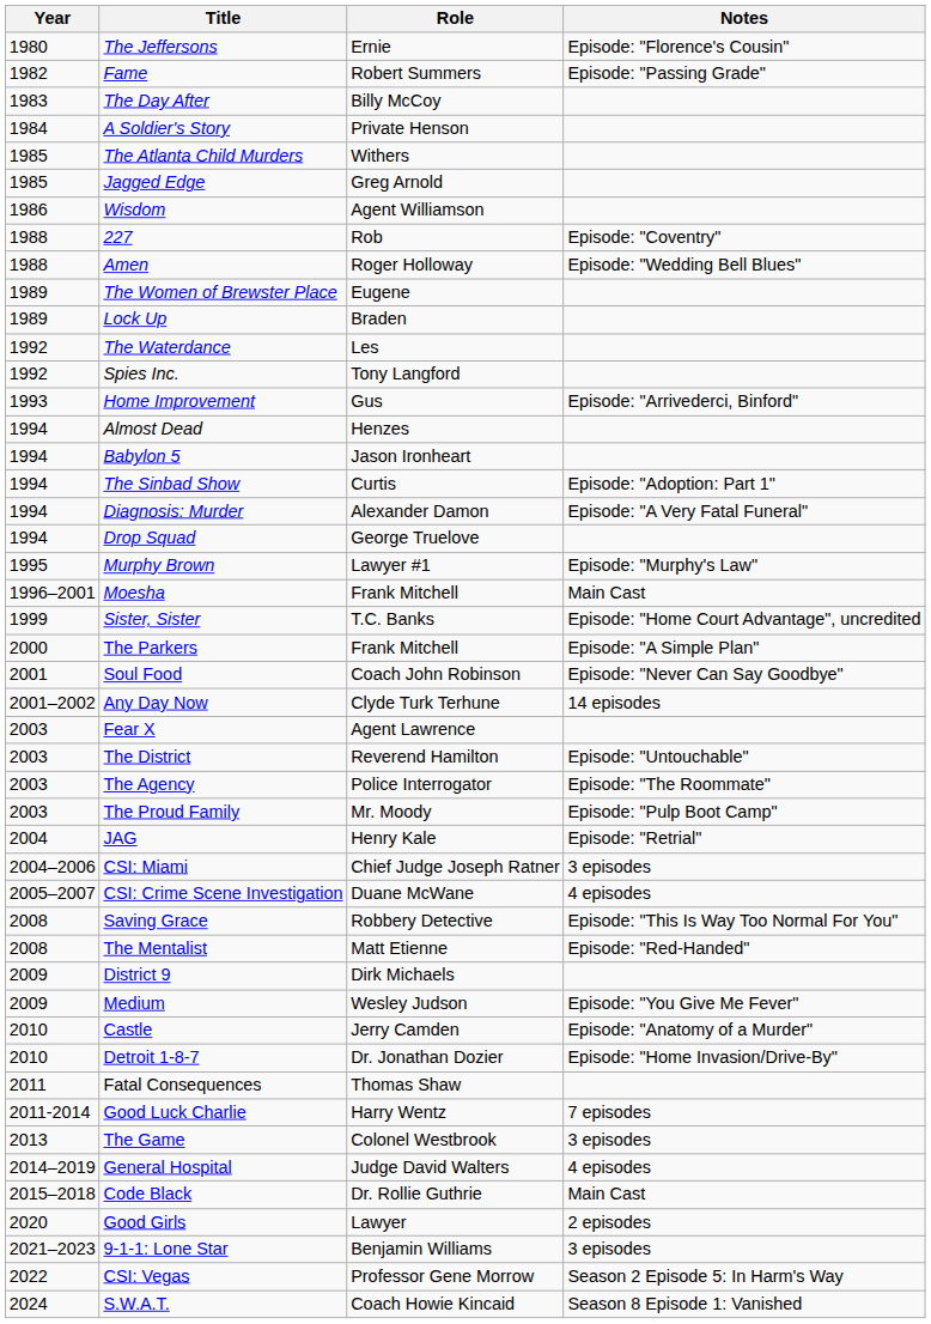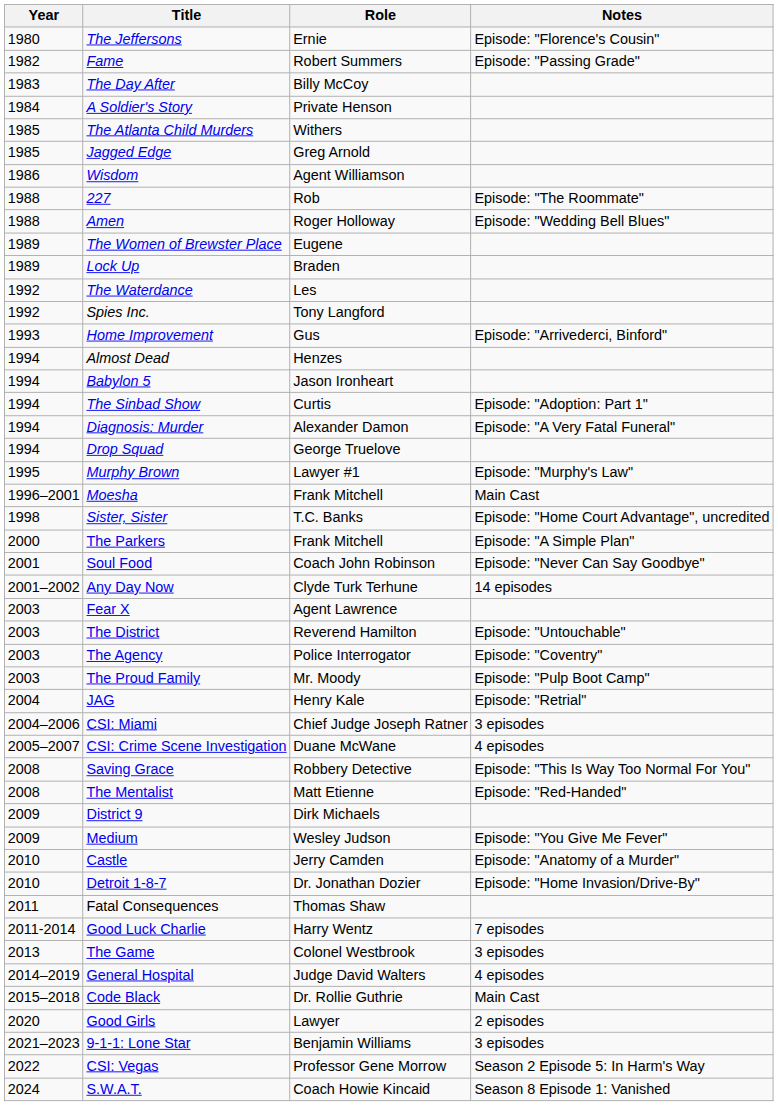 <table class="wikitable sortable">
 <tr kaleb wilhite>
 <th>Year</th>
 <th>Title</th>
 <th>Role</th>
 <th class="unsortable">Notes</th>
 </tr>
 <tr>
 <td>1980</td>
 <td><em><a href='#'>The Jeffersons</a></em></td>
 <td>Ernie</td>
 <td>Episode: "Florence's Cousin"</td>
 </tr>
 <tr>
 <td>1982</td>
 <td><em><a href='#'>Fame</a></em></td>
 <td>Robert Summers</td>
 <td>Episode: "Passing Grade"</td>
 </tr>
 <tr>
 <td>1983</td>
 <td><em><a href='#'>The Day After</a></em></td>
 <td>Billy McCoy</td>
 <td></td>
 </tr>
 <tr>
 <td>1984</td>
 <td><em><a href='#'>A Soldier's Story</a></em></td>
 <td>Private Henson</td>
 <td></td>
 </tr>
 <tr>
 <td>1985</td>
 <td><em><a href='#'>The Atlanta Child Murders</a></em></td>
 <td>Withers</td>
 <td></td>
 </tr>
 <tr>
 <td>1985</td>
 <td><em><a href='#'>Jagged Edge</a></em></td>
 <td>Greg Arnold</td>
 <td></td>
 </tr>
 <tr 1986 Outrage!||Prosecutor Lester Crewe>
 <td>1986</td>
 <td><em><a href='#'>Wisdom</a></em></td>
 <td>Agent Williamson</td>
 <td></td>
 </tr>
 <tr>
 <td>1988</td>
 <td><em><a href='#'>227</a></em></td>
 <td>Rob</td>
-<td>Episode: "Coventry"</td>
+<td>Episode: "The Roommate"</td>
 </tr>
 <tr>
 <td>1988</td>
 <td><em><a href='#'>Amen</a></em></td>
 <td>Roger Holloway</td>
 <td>Episode: "Wedding Bell Blues"</td>
 </tr>
 <tr>
 <td>1989</td>
 <td><em><a href='#'>The Women of Brewster Place</a></em></td>
 <td>Eugene</td>
 <td></td>
 </tr>
 <tr>
 <td>1989</td>
 <td><em><a href='#'>Lock Up</a></em></td>
 <td>Braden</td>
 <td></td>
 </tr>
 <tr>
 <td>1992</td>
 <td><em><a href='#'>The Waterdance</a></em></td>
 <td>Les</td>
 <td></td>
 </tr>
 <tr>
 <td>1992</td>
 <td><em>Spies Inc.</em></td>
 <td>Tony Langford</td>
 <td></td>
 </tr>
 <tr>
 <td>1993</td>
 <td><em><a href='#'>Home Improvement</a></em></td>
 <td>Gus</td>
 <td>Episode: "Arrivederci, Binford"</td>
 </tr>
 <tr>
 <td>1994</td>
 <td><em>Almost Dead</em></td>
 <td>Henzes</td>
 <td></td>
 </tr>
 <tr>
 <td>1994</td>
 <td><em><a href='#'>Babylon 5</a></em></td>
 <td>Jason Ironheart</td>
 <td></td>
 </tr>
 <tr>
 <td>1994</td>
 <td><em><a href='#'>The Sinbad Show</a></em></td>
 <td>Curtis</td>
 <td>Episode: "Adoption: Part 1"</td>
 </tr>
 <tr>
 <td>1994</td>
 <td><em><a href='#'>Diagnosis: Murder</a></em></td>
 <td>Alexander Damon</td>
 <td>Episode: "A Very Fatal Funeral"</td>
 </tr>
 <tr>
 <td>1994</td>
 <td><em><a href='#'>Drop Squad</a></em></td>
 <td>George Truelove</td>
 <td></td>
 </tr>
 <tr>
 <td>1995</td>
 <td><em><a href='#'>Murphy Brown</a></em></td>
 <td>Lawyer #1</td>
 <td>Episode: "Murphy's Law"</td>
 </tr>
 <tr>
 <td>1996–2001</td>
 <td><em><a href='#'>Moesha</a></em></td>
 <td>Frank Mitchell</td>
 <td>Main Cast</td>
 </tr>
 <tr>
-<td>1999</td>
+<td>1998</td>
 <td><em><a href='#'>Sister, Sister</a></td>
 <td>T.C. Banks</td>
 <td>Episode: "Home Court Advantage", uncredited</td>
 </tr>
 <tr>
 <td>2000</td>
 <td></em><a href='#'>The Parkers</a><em></td>
 <td>Frank Mitchell</td>
 <td>Episode: "A Simple Plan"</td>
 </tr>
 <tr>
 <td>2001</td>
 <td></em><a href='#'>Soul Food</a><em></td>
 <td>Coach John Robinson</td>
 <td>Episode: "Never Can Say Goodbye"</td>
 </tr>
 <tr>
 <td>2001–2002</td>
 <td></em><a href='#'>Any Day Now</a><em></td>
 <td>Clyde Turk Terhune</td>
 <td>14 episodes</td>
 </tr>
 <tr>
 <td>2003</td>
 <td></em><a href='#'>Fear X</a><em></td>
 <td>Agent Lawrence</td>
 <td></td>
 </tr>
 <tr>
 <td>2003</td>
 <td></em><a href='#'>The District</a><em></td>
 <td>Reverend Hamilton</td>
 <td>Episode: "Untouchable"</td>
 </tr>
 <tr>
 <td>2003</td>
 <td></em><a href='#'>The Agency</a><em></td>
 <td>Police Interrogator</td>
-<td>Episode: "The Roommate"</td>
+<td>Episode: "Coventry"</td>
 </tr>
 <tr>
 <td>2003</td>
 <td></em><a href='#'>The Proud Family</a><em></td>
 <td>Mr. Moody</td>
 <td>Episode: "Pulp Boot Camp"</td>
 </tr>
 <tr>
 <td>2004</td>
 <td></em><a href='#'>JAG</a><em></td>
 <td>Henry Kale</td>
 <td>Episode: "Retrial"</td>
 </tr>
 <tr>
 <td>2004–2006</td>
 <td></em><a href='#'>CSI: Miami</a><em></td>
 <td>Chief Judge Joseph Ratner</td>
 <td>3 episodes</td>
 </tr>
 <tr>
 <td>2005–2007</td>
 <td></em><a href='#'>CSI: Crime Scene Investigation</a><em></td>
 <td>Duane McWane</td>
 <td>4 episodes</td>
 </tr>
 <tr>
 <td>2008</td>
 <td></em><a href='#'>Saving Grace</a><em></td>
 <td>Robbery Detective</td>
 <td>Episode: "This Is Way Too Normal For You"</td>
 </tr>
 <tr>
 <td>2008</td>
 <td></em><a href='#'>The Mentalist</a><em></td>
 <td>Matt Etienne</td>
 <td>Episode: "Red-Handed"</td>
 </tr>
 <tr>
 <td>2009</td>
 <td></em><a href='#'>District 9</a><em></td>
 <td>Dirk Michaels</td>
 <td></td>
 </tr>
 <tr>
 <td>2009</td>
 <td></em><a href='#'>Medium</a><em></td>
 <td>Wesley Judson</td>
 <td>Episode: "You Give Me Fever"</td>
 </tr>
 <tr>
 <td>2010</td>
 <td></em><a href='#'>Castle</a><em></td>
 <td>Jerry Camden</td>
 <td>Episode: "Anatomy of a Murder"</td>
 </tr>
 <tr>
 <td>2010</td>
 <td></em><a href='#'>Detroit 1-8-7</a><em></td>
 <td>Dr. Jonathan Dozier</td>
 <td>Episode: "Home Invasion/Drive-By"</td>
 </tr>
 <tr>
 <td>2011</td>
 <td></em>Fatal Consequences<em></td>
 <td>Thomas Shaw</td>
 <td></td>
 </tr>
 <tr>
 <td>2011-2014</td>
 <td></em><a href='#'>Good Luck Charlie</a><em></td>
 <td>Harry Wentz</td>
 <td>7 episodes</td>
 </tr>
 <tr>
 <td>2013</td>
 <td></em><a href='#'> The Game</a><em></td>
 <td>Colonel Westbrook</td>
 <td>3 episodes</td>
 </tr>
 <tr>
 <td>2014–2019</td>
 <td></em><a href='#'>General Hospital</a><em></td>
 <td>Judge David Walters</td>
 <td>4 episodes</td>
 </tr>
 <tr>
 <td>2015–2018</td>
 <td></em><a href='#'>Code Black</a><em></td>
 <td>Dr. Rollie Guthrie</td>
 <td>Main Cast</td>
 </tr>
 <tr>
 <td>2020</td>
 <td></em><a href='#'>Good Girls</a><em></td>
 <td>Lawyer</td>
 <td>2 episodes</td>
 </tr>
 <tr>
 <td>2021–2023</td>
 <td></em><a href='#'>9-1-1: Lone Star</a><em></td>
 <td>Benjamin Williams</td>
 <td>3 episodes</td>
 </tr>
 <tr>
 <td>2022</td>
 <td></em><a href='#'>CSI: Vegas</a><em></td>
 <td>Professor Gene Morrow</td>
 <td>Season 2 Episode 5: In Harm's Way</td>
 </tr>
 <tr>
 <td>2024</td>
 <td></em><a href='#'>S.W.A.T.</a><em></td>
 <td>Coach Howie Kincaid</td>
 <td>Season 8 Episode 1: Vanished</td>
 </tr>
 </table>
